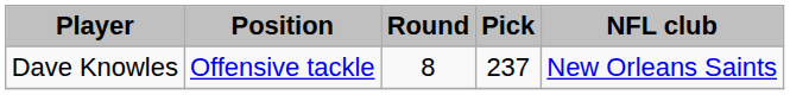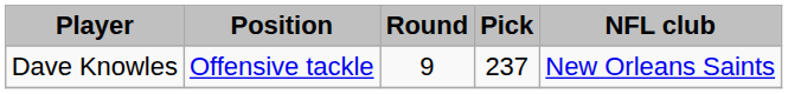 <table class="wikitable" style="text-align:center;">
 <tr style="background:#C0C0C0;">
 <td><strong>Player</strong></td>
 <td><strong>Position</strong></td>
 <td><strong>Round</strong></td>
 <td><strong>Pick</strong></td>
 <td><strong>NFL club</strong></td>
 </tr>
 <tr align="center" bgcolor="">
 <td>Dave Knowles</td>
 <td><a href='#'>Offensive tackle</a></td>
-<td>8</td>
+<td>9</td>
 <td>237</td>
 <td><a href='#'>New Orleans Saints</a></td>
 </tr>
 <tr align="center" bgcolor="">
 </tr>
 </table>
